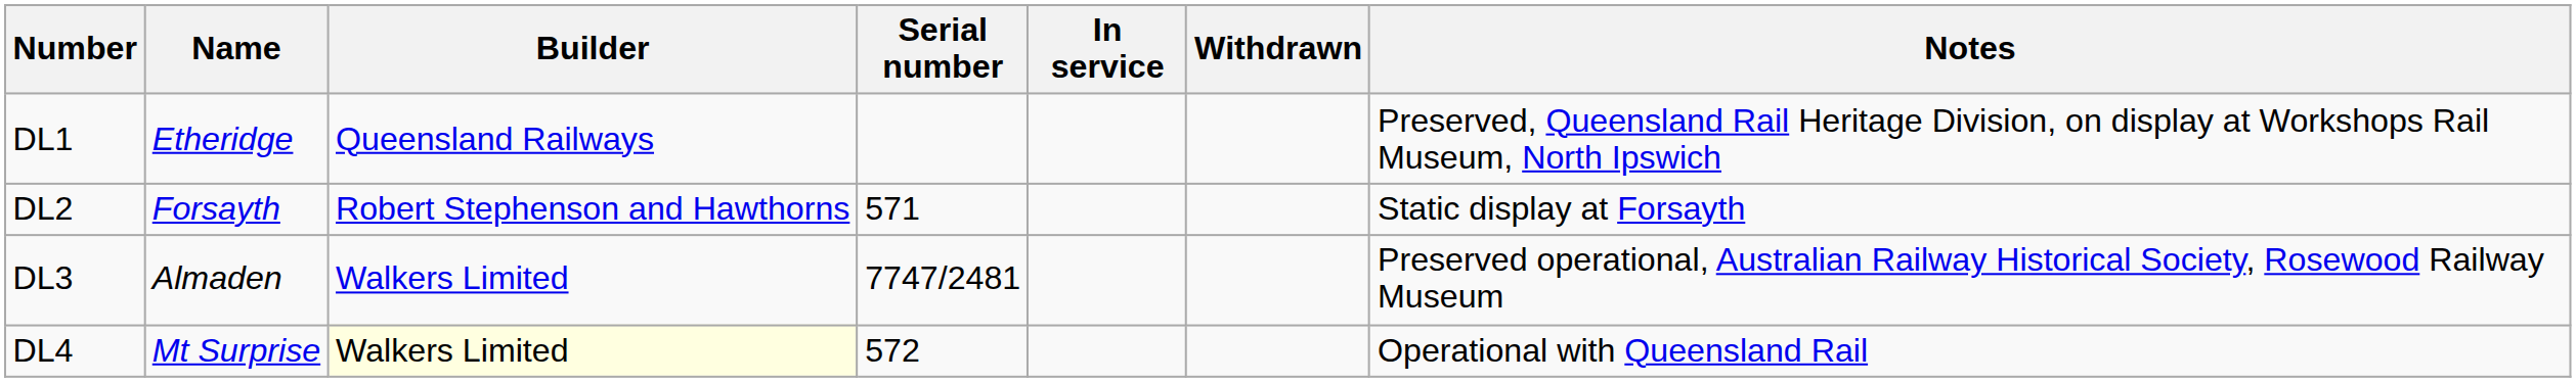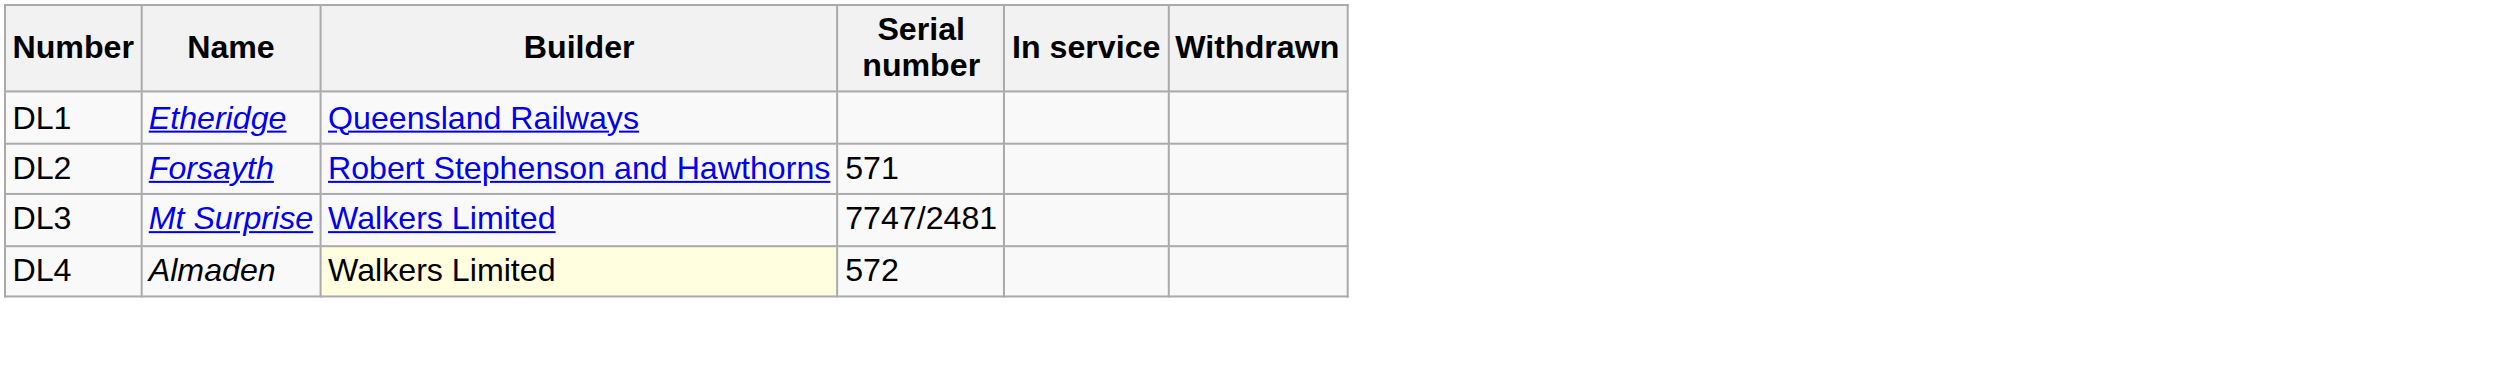 <table class="wikitable sortable">
 <tr>
 <th>Number</th>
 <th>Name</th>
 <th>Builder</th>
 <th>Serial<br>number</th>
 <th>In service</th>
 <th>Withdrawn</th>
-<th>Notes</th>
 </tr>
 <tr>
 <td>DL1</td>
 <td><em><a href='#'>Etheridge</a></em></td>
 <td style=white-space:nowrap><a href='#'>Queensland Railways</a></td>
 <td></td>
 <td align="right"></td>
 <td align="right"></td>
-<td>Preserved, <a href='#'>Queensland Rail</a> Heritage Division, on display at Workshops Rail Museum, <a href='#'>North Ipswich</a></td>
 </tr>
 <tr>
 <td>DL2</td>
 <td><em><a href='#'>Forsayth</a></em></td>
 <td style=white-space:nowrap><a href='#'>Robert Stephenson and Hawthorns</a></td>
 <td>571</td>
 <td align="right"></td>
 <td align="right"></td>
-<td>Static display at <a href='#'>Forsayth</a></td>
 </tr>
 <tr>
 <td>DL3</td>
-<td><em>Almaden</em></td>
+<td style=white-space:nowrap><em><a href='#'>Mt Surprise</a></em></td>
 <td><a href='#'>Walkers Limited</a></td>
 <td>7747/2481</td>
 <td align="right"></td>
 <td align="right"></td>
-<td>Preserved operational, <a href='#'>Australian Railway Historical Society</a>, <a href='#'>Rosewood</a> Railway Museum</td>
 </tr>
 <tr>
 <td>DL4</td>
-<td style=white-space:nowrap><em><a href='#'>Mt Surprise</a></em></td>
+<td><em>Almaden</em></td>
 <td style="background: lightyellow;">Walkers Limited</td>
 <td>572</td>
 <td align="right"></td>
 <td></td>
-<td>Operational with <a href='#'>Queensland Rail</a></td>
 </tr>
 </table>
